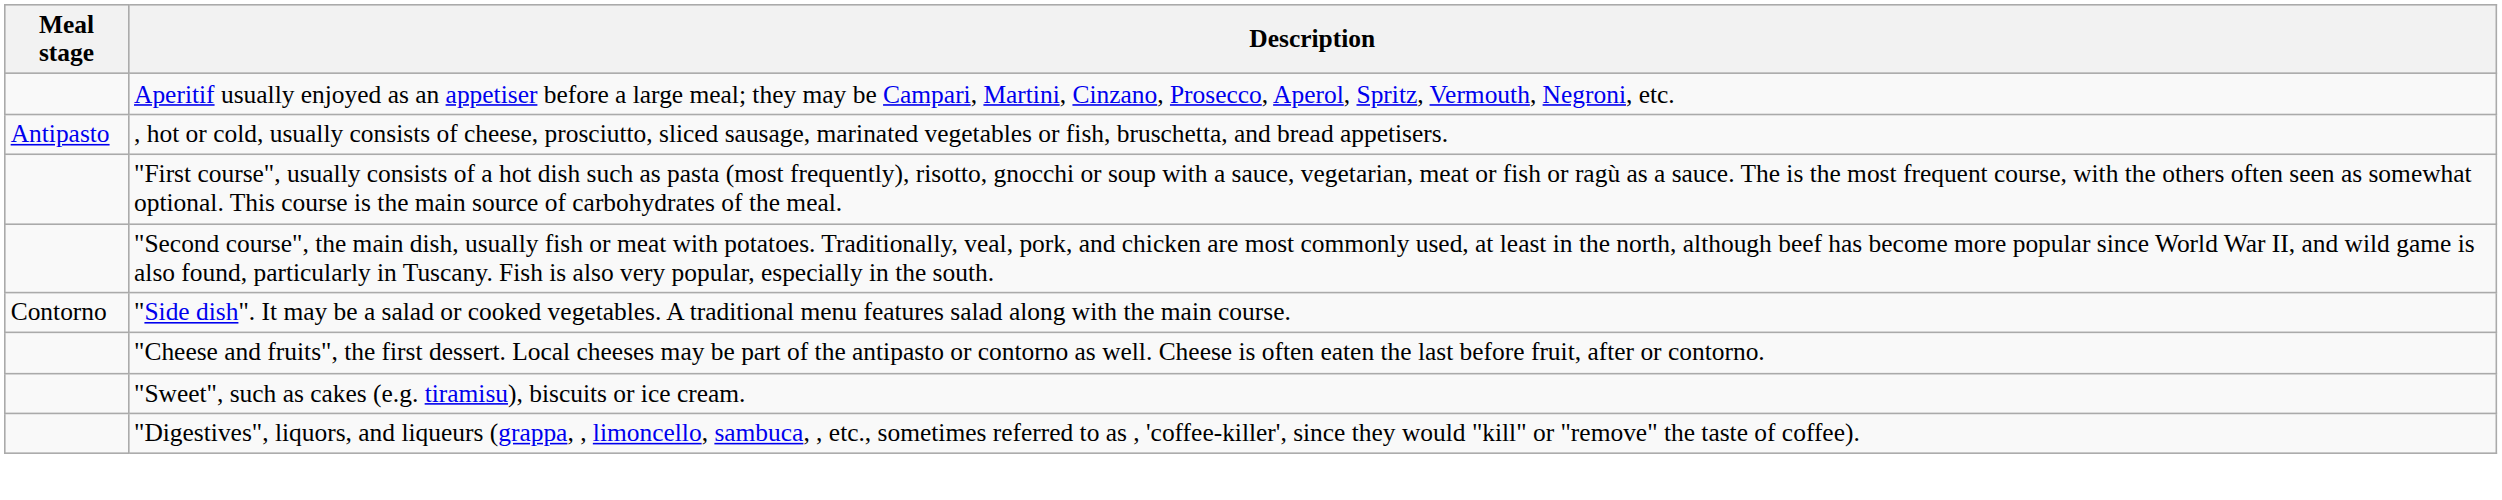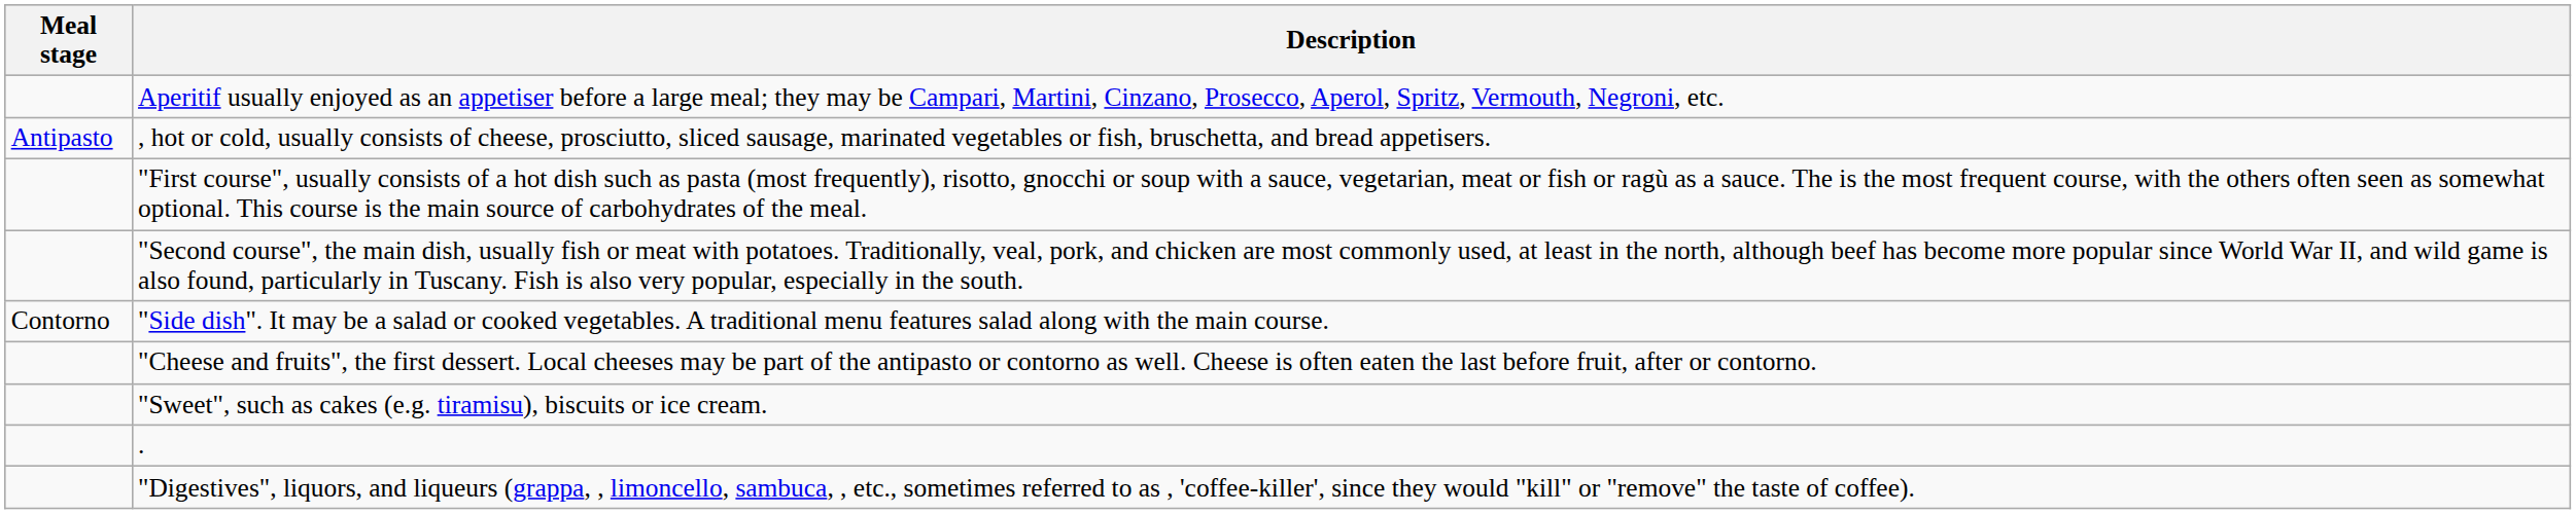 <table class="wikitable">
 <tr>
 <th>Meal stage</th>
 <th>Description</th>
 </tr>
 <tr>
 <td></td>
 <td><a href='#'>Aperitif</a> usually enjoyed as an <a href='#'>appetiser</a> before a large meal; they may be <a href='#'>Campari</a>, <a href='#'>Martini</a>, <a href='#'>Cinzano</a>, <a href='#'>Prosecco</a>, <a href='#'>Aperol</a>, <a href='#'>Spritz</a>, <a href='#'>Vermouth</a>, <a href='#'>Negroni</a>, etc.</td>
 </tr>
 <tr>
 <td><a href='#'>Antipasto</a></td>
 <td>, hot or cold, usually consists of cheese, prosciutto, sliced sausage, marinated vegetables or fish, bruschetta, and bread appetisers.</td>
 </tr>
 <tr>
 <td></td>
 <td>"First course", usually consists of a hot dish such as pasta (most frequently), risotto, gnocchi or soup with a sauce, vegetarian, meat or fish  or ragù as a sauce. The  is the most frequent course, with the others often seen as somewhat optional. This course is the main source of carbohydrates of the meal.</td>
 </tr>
 <tr>
 <td></td>
 <td>"Second course", the main dish, usually fish or meat with potatoes. Traditionally, veal, pork, and chicken are most commonly used, at least in the north, although beef has become more popular since World War II, and wild game is also found, particularly in Tuscany. Fish is also very popular, especially in the south.</td>
 </tr>
 <tr>
 <td>Contorno</td>
 <td>"<a href='#'>Side dish</a>". It may be a salad or cooked vegetables. A traditional menu features salad along with the main course.</td>
 </tr>
 <tr>
 <td></td>
 <td>"Cheese and fruits", the first dessert. Local cheeses may be part of the antipasto or contorno as well. Cheese is often eaten the last before fruit, after  or contorno.</td>
 </tr>
 <tr>
 <td></td>
 <td>"Sweet", such as cakes (e.g. <a href='#'>tiramisu</a>), biscuits or ice cream.</td>
 </tr>
 <tr>
 <td></td>
+<td>.</td>
+</tr>
+<tr>
+<td></td>
 <td>"Digestives", liquors, and liqueurs (<a href='#'>grappa</a>, , <a href='#'>limoncello</a>, <a href='#'>sambuca</a>, , etc., sometimes referred to as , 'coffee-killer', since they would "kill" or "remove" the taste of coffee).</td>
 </tr>
 </table>
